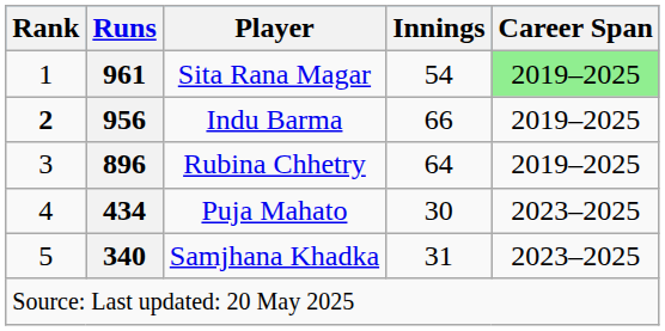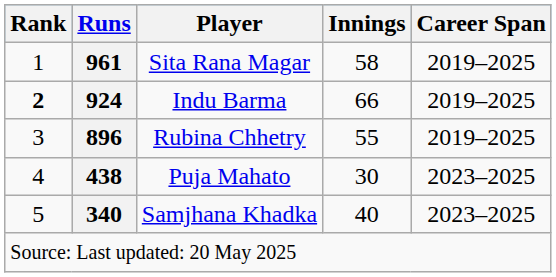 <table class="wikitable" style="text-align: center;">
 <tr style="background:#87cefa;">
 <th>Rank</th>
 <th><a href='#'>Runs</a></th>
 <th>Player</th>
 <th>Innings</th>
 <th>Career Span</th>
 </tr>
 <tr>
 <td>1</td>
 <th>961</th>
 <td><a href='#'>Sita Rana Magar</a></td>
-<td>54</td>
-<td style="background: lightgreen;">2019–2025</td>
+<td>58</td>
+<td>2019–2025</td>
 </tr>
 <tr>
 <td><strong>2</strong></td>
-<th>956</th>
+<th>924</th>
 <td><a href='#'>Indu Barma</a></td>
 <td>66</td>
 <td>2019–2025</td>
 </tr>
 <tr>
 <td>3</td>
 <th>896</th>
 <td><a href='#'>Rubina Chhetry</a></td>
-<td>64</td>
+<td>55</td>
 <td>2019–2025</td>
 </tr>
 <tr>
 <td>4</td>
-<th>434</th>
+<th>438</th>
 <td><a href='#'>Puja Mahato</a></td>
 <td>30</td>
 <td>2023–2025</td>
 </tr>
 <tr>
 <td>5</td>
 <th>340</th>
 <td><a href='#'>Samjhana Khadka</a></td>
-<td>31</td>
+<td>40</td>
 <td>2023–2025</td>
 </tr>
 <tr>
 <td colspan="5" style="text-align:left;"><small>Source:  Last updated: 20 May 2025</small></td>
 </tr>
 </table>
